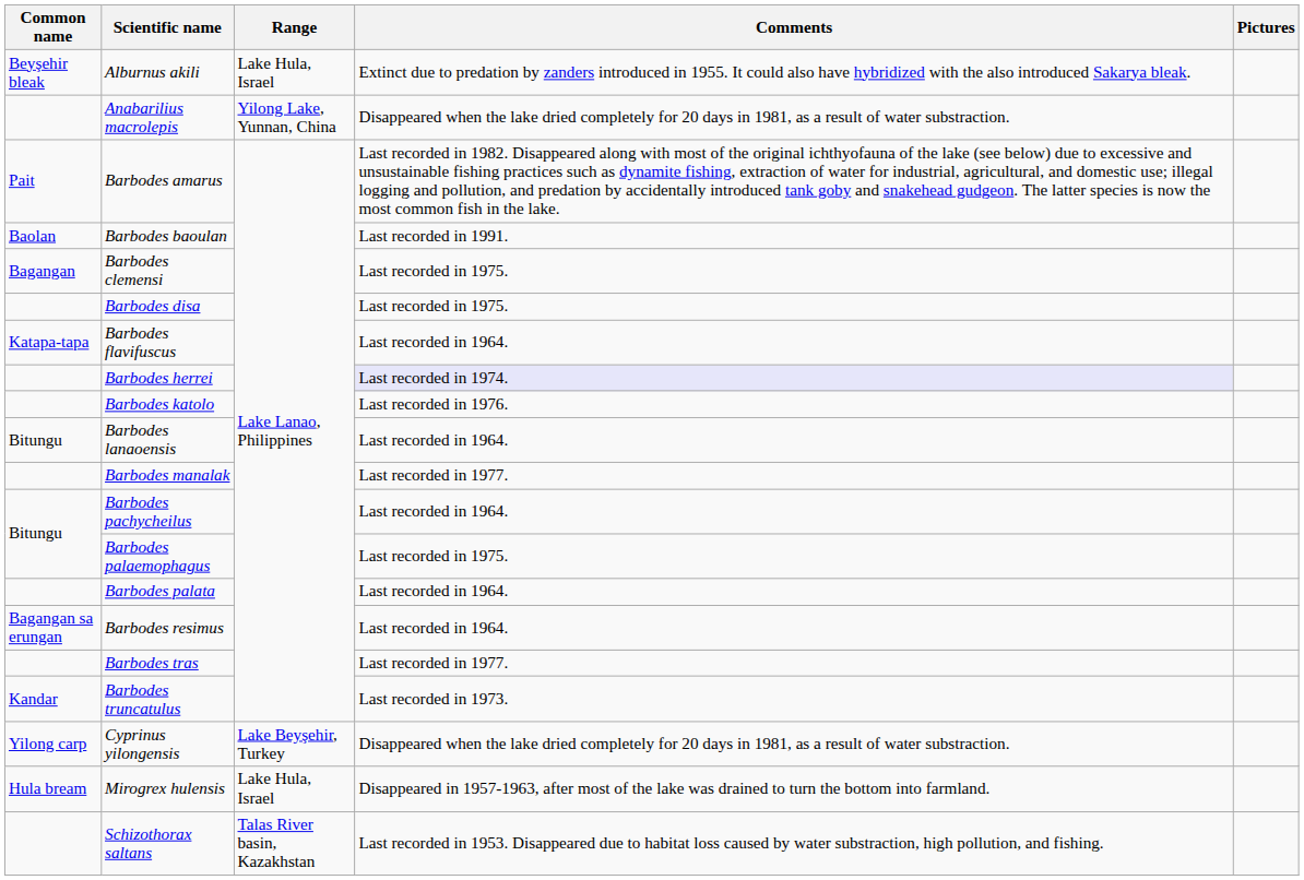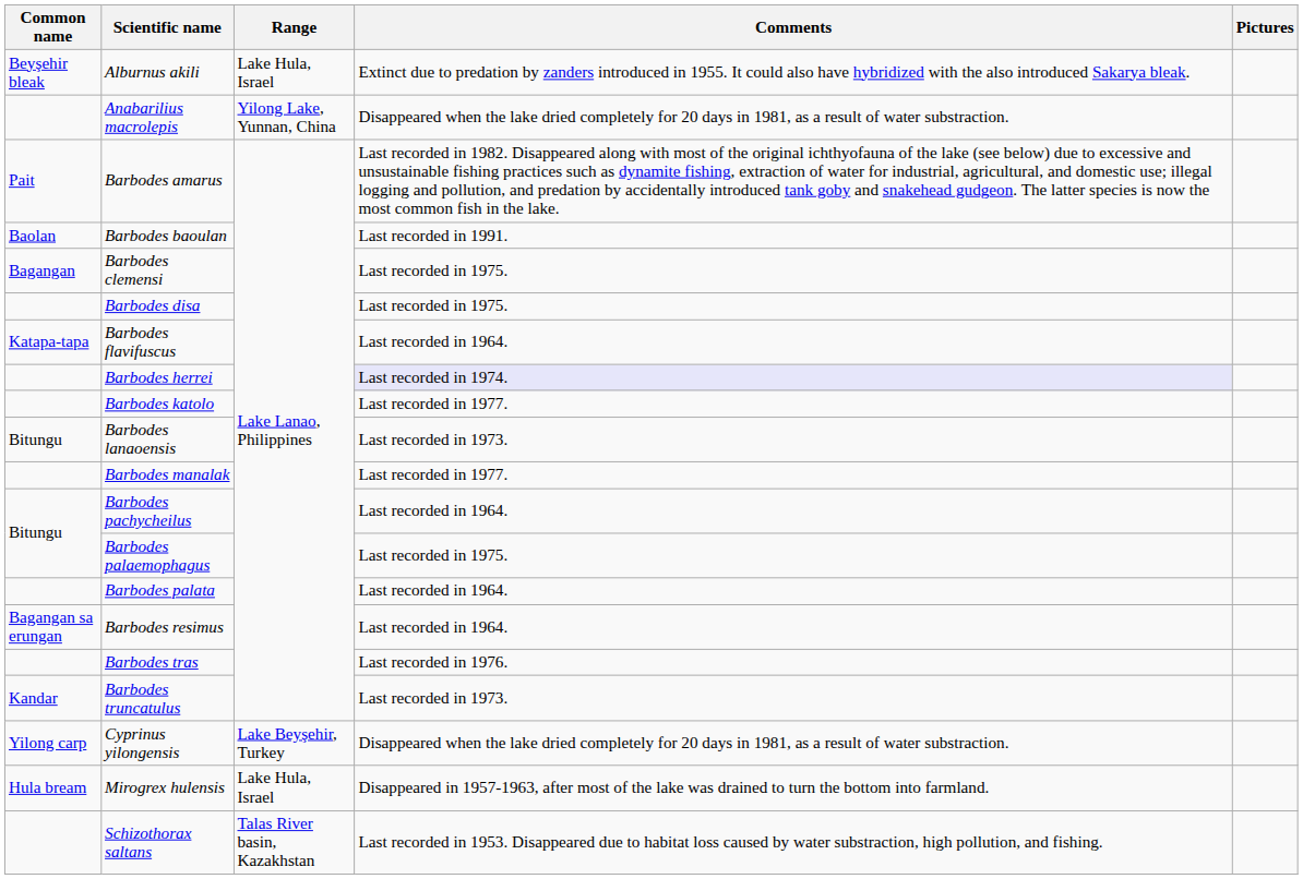 <table class="wikitable">
 <tr>
 <th>Common name</th>
 <th>Scientific name</th>
 <th>Range</th>
 <th class="unsortable">Comments</th>
 <th class="unsortable">Pictures</th>
 </tr>
 <tr>
 <td><a href='#'>Beyşehir bleak</a></td>
 <td><em>Alburnus akili</em></td>
 <td>Lake Hula, Israel</td>
 <td>Extinct due to predation by <a href='#'>zanders</a> introduced in 1955. It could also have <a href='#'>hybridized</a> with the also introduced <a href='#'>Sakarya bleak</a>.</td>
 <td></td>
 </tr>
 <tr>
 <td></td>
 <td><em><a href='#'>Anabarilius macrolepis</a></em></td>
 <td><a href='#'>Yilong Lake</a>, Yunnan, China</td>
 <td>Disappeared when the lake dried completely for 20 days in 1981, as a result of water substraction.</td>
 <td></td>
 </tr>
 <tr>
 <td><a href='#'>Pait</a></td>
 <td><em>Barbodes amarus</em></td>
 <td rowspan="15"><a href='#'>Lake Lanao</a>, Philippines</td>
 <td>Last recorded in 1982. Disappeared along with most of the original ichthyofauna of the lake (see below) due to excessive and unsustainable fishing practices such as <a href='#'>dynamite fishing</a>, extraction of water for industrial, agricultural, and domestic use; illegal logging and pollution, and predation by accidentally introduced <a href='#'>tank goby</a> and <a href='#'>snakehead gudgeon</a>. The latter species is now the most common fish in the lake.</td>
 <td></td>
 </tr>
 <tr>
 <td><a href='#'>Baolan</a></td>
 <td><em>Barbodes baoulan</em></td>
 <td>Last recorded in 1991.</td>
 <td></td>
 </tr>
 <tr>
 <td><a href='#'>Bagangan</a></td>
 <td><em>Barbodes clemensi</em></td>
 <td>Last recorded in 1975.</td>
 <td></td>
 </tr>
 <tr>
 <td></td>
 <td><em><a href='#'>Barbodes disa</a></em></td>
 <td>Last recorded in 1975.</td>
 <td></td>
 </tr>
 <tr>
 <td><a href='#'>Katapa-tapa</a></td>
 <td><em>Barbodes flavifuscus</em></td>
 <td>Last recorded in 1964.</td>
 <td></td>
 </tr>
 <tr>
 <td></td>
 <td><em><a href='#'>Barbodes herrei</a></em></td>
 <td style="background: lavender;">Last recorded in 1974.</td>
 <td></td>
 </tr>
 <tr>
 <td></td>
 <td><em><a href='#'>Barbodes katolo</a></em></td>
-<td>Last recorded in 1976.</td>
+<td>Last recorded in 1977.</td>
 <td></td>
 </tr>
 <tr>
 <td>Bitungu</td>
 <td><em>Barbodes lanaoensis</em></td>
-<td>Last recorded in 1964.</td>
+<td>Last recorded in 1973.</td>
 <td></td>
 </tr>
 <tr>
 <td></td>
 <td><em><a href='#'>Barbodes manalak</a></em></td>
 <td>Last recorded in 1977.</td>
 <td></td>
 </tr>
 <tr>
 <td rowspan="2">Bitungu</td>
 <td><em><a href='#'>Barbodes pachycheilus</a></em></td>
 <td>Last recorded in 1964.</td>
 <td></td>
 </tr>
 <tr>
 <td><em><a href='#'>Barbodes palaemophagus</a></em></td>
 <td>Last recorded in 1975.</td>
 <td></td>
 </tr>
 <tr>
 <td></td>
 <td><em><a href='#'>Barbodes palata</a></em></td>
 <td>Last recorded in 1964.</td>
 <td></td>
 </tr>
 <tr>
 <td><a href='#'>Bagangan sa erungan</a></td>
 <td><em>Barbodes resimus</em></td>
 <td>Last recorded in 1964.</td>
 <td></td>
 </tr>
 <tr>
 <td></td>
 <td><em><a href='#'>Barbodes tras</a></em></td>
-<td>Last recorded in 1977.</td>
+<td>Last recorded in 1976.</td>
 <td></td>
 </tr>
 <tr>
 <td><a href='#'>Kandar</a></td>
 <td><em><a href='#'>Barbodes truncatulus</a></em></td>
 <td>Last recorded in 1973.</td>
 <td></td>
 </tr>
 <tr>
 <td><a href='#'>Yilong carp</a></td>
 <td><em>Cyprinus yilongensis</em></td>
 <td><a href='#'>Lake Beyşehir</a>, Turkey</td>
 <td>Disappeared when the lake dried completely for 20 days in 1981, as a result of water substraction.</td>
 <td></td>
 </tr>
 <tr>
 <td><a href='#'>Hula bream</a></td>
 <td><em>Mirogrex hulensis</em></td>
 <td>Lake Hula, Israel</td>
 <td>Disappeared in 1957-1963, after most of the lake was drained to turn the bottom into farmland.</td>
 <td></td>
 </tr>
 <tr>
 <td></td>
 <td><em><a href='#'>Schizothorax saltans</a></em></td>
 <td><a href='#'>Talas River</a> basin, Kazakhstan</td>
 <td>Last recorded in 1953. Disappeared due to habitat loss caused by water substraction, high pollution, and fishing.</td>
 <td></td>
 </tr>
 </table>
